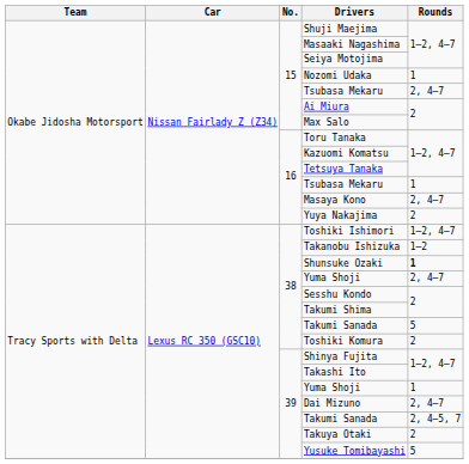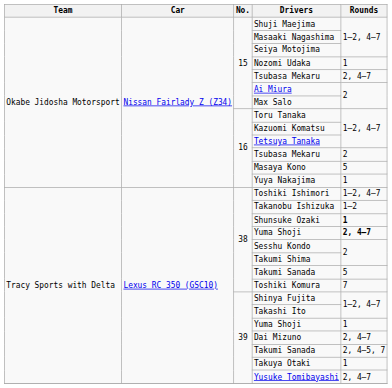 <table class="wikitable" style="font-size: 85%">
 <tr>
 <th>Team</th>
 <th>Car</th>
 <th>No.</th>
 <th>Drivers</th>
 <th>Rounds</th>
 </tr>
 <tr>
 <td rowspan="13"> Okabe Jidosha Motorsport</td>
 <td rowspan="13"><a href='#'>Nissan Fairlady Z (Z34)</a></td>
 <td align="center" rowspan="7">15</td>
 <td> Shuji Maejima</td>
 <td rowspan="3">1–2, 4–7</td>
 </tr>
 <tr>
 <td> Masaaki Nagashima</td>
 </tr>
 <tr>
 <td> Seiya Motojima</td>
 </tr>
 <tr>
 <td> Nozomi Udaka</td>
 <td>1</td>
 </tr>
 <tr>
 <td> Tsubasa Mekaru</td>
 <td>2, 4–7</td>
 </tr>
 <tr>
 <td> <a href='#'>Ai Miura</a></td>
 <td rowspan="2">2</td>
 </tr>
 <tr>
 <td> Max Salo</td>
 </tr>
 <tr>
 <td align="center" rowspan="6">16</td>
 <td> Toru Tanaka</td>
 <td rowspan="3">1–2, 4–7</td>
 </tr>
 <tr>
 <td> Kazuomi Komatsu</td>
 </tr>
 <tr>
 <td> <a href='#'>Tetsuya Tanaka</a></td>
 </tr>
 <tr>
 <td> Tsubasa Mekaru</td>
-<td>1</td>
+<td>2</td>
 </tr>
 <tr>
 <td> Masaya Kono</td>
-<td>2, 4–7</td>
+<td>5</td>
 </tr>
 <tr>
 <td> Yuya Nakajima</td>
-<td>2</td>
+<td>1</td>
 </tr>
 <tr>
 <td rowspan="15"> Tracy Sports with Delta</td>
 <td rowspan="15"><a href='#'>Lexus RC 350 (GSC10)</a></td>
 <td align="center" rowspan="8">38</td>
 <td> Toshiki Ishimori</td>
 <td>1–2, 4–7</td>
 </tr>
 <tr>
 <td> Takanobu Ishizuka</td>
 <td>1–2</td>
 </tr>
 <tr>
 <td> Shunsuke Ozaki</td>
 <td><strong>1</strong></td>
 </tr>
 <tr>
 <td> Yuma Shoji</td>
-<td>2, 4–7</td>
+<td><strong>2, 4–7</strong></td>
 </tr>
 <tr>
 <td> Sesshu Kondo</td>
 <td rowspan="2">2</td>
 </tr>
 <tr>
 <td> Takumi Shima</td>
 </tr>
 <tr>
 <td> Takumi Sanada</td>
 <td>5</td>
 </tr>
 <tr>
 <td> Toshiki Komura</td>
-<td>2</td>
+<td>7</td>
 </tr>
 <tr>
 <td align="center" rowspan="7">39</td>
 <td> Shinya Fujita</td>
 <td rowspan="2">1–2, 4–7</td>
 </tr>
 <tr>
 <td> Takashi Ito</td>
 </tr>
 <tr>
 <td> Yuma Shoji</td>
 <td>1</td>
 </tr>
 <tr>
 <td> Dai Mizuno</td>
 <td>2, 4–7</td>
 </tr>
 <tr>
 <td> Takumi Sanada</td>
 <td>2, 4–5, 7</td>
 </tr>
 <tr>
 <td> Takuya Otaki</td>
-<td>2</td>
+<td>1</td>
 </tr>
 <tr>
 <td> <a href='#'>Yusuke Tomibayashi</a></td>
-<td>5</td>
+<td>2, 4–7</td>
 </tr>
 <tr>
 </tr>
 </table>
